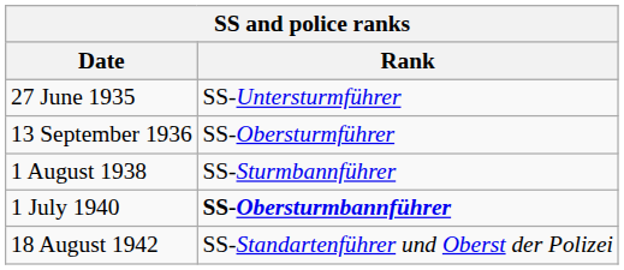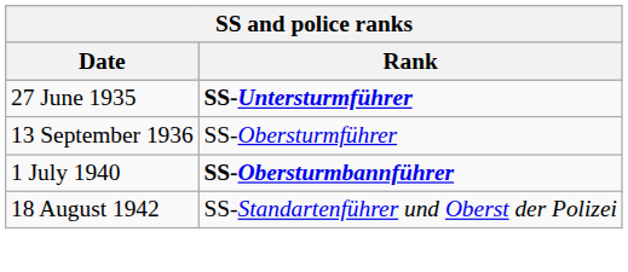 <table class="wikitable float-right">
 <tr bgcolor="silver">
 <th colspan = "2">SS and police ranks</th>
 </tr>
 <tr bgcolor="silver">
 <th>Date</th>
 <th>Rank</th>
 </tr>
 <tr>
 <td>27 June 1935</td>
-<td>SS-<em><a href='#'>Untersturmführer</a></em></td>
+<td><strong>SS-<em><a href='#'>Untersturmführer</a></em></strong></td>
 </tr>
 <tr>
 <td>13 September 1936</td>
 <td>SS-<em><a href='#'>Obersturmführer</a></em></td>
-</tr>
-<tr>
-<td>1 August 1938</td>
-<td>SS-<em><a href='#'>Sturmbannführer</a></em></td>
 </tr>
 <tr>
 <td>1 July 1940</td>
 <td><strong>SS-<em><a href='#'>Obersturmbannführer</a></em></strong></td>
 </tr>
 <tr>
 <td>18 August 1942</td>
 <td>SS-<em><a href='#'>Standartenführer</a> und <a href='#'>Oberst</a> der Polizei</em></td>
 </tr>
 </table>
